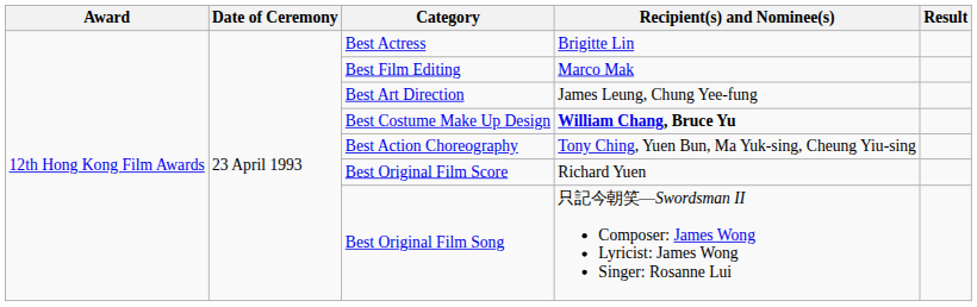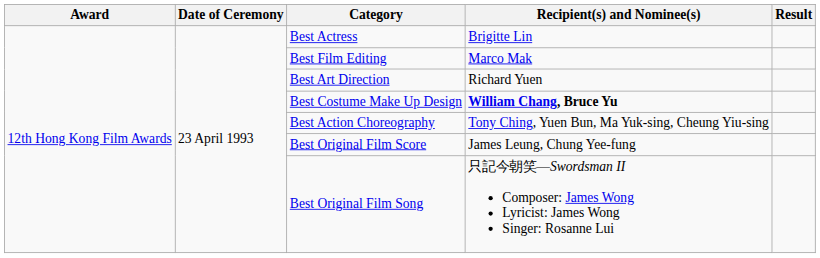 <table class="wikitable">
 <tr>
 <th>Award</th>
 <th>Date of Ceremony</th>
 <th>Category</th>
 <th>Recipient(s) and Nominee(s)</th>
 <th>Result</th>
 </tr>
 <tr>
 <td rowspan="7"><a href='#'>12th Hong Kong Film Awards</a></td>
 <td rowspan="7">23 April 1993</td>
 <td><a href='#'>Best Actress</a></td>
 <td><a href='#'>Brigitte Lin</a></td>
 <td></td>
 </tr>
 <tr>
 <td><a href='#'>Best Film Editing</a></td>
 <td><a href='#'>Marco Mak</a></td>
 <td></td>
 </tr>
 <tr>
 <td><a href='#'>Best Art Direction</a></td>
-<td>James Leung, Chung Yee-fung</td>
+<td>Richard Yuen</td>
 <td></td>
 </tr>
 <tr>
 <td><a href='#'>Best Costume Make Up Design</a></td>
 <td><strong><a href='#'>William Chang</a>, Bruce Yu</strong></td>
 <td></td>
 </tr>
 <tr>
 <td><a href='#'>Best Action Choreography</a></td>
 <td><a href='#'>Tony Ching</a>, Yuen Bun, Ma Yuk-sing, Cheung Yiu-sing</td>
 <td></td>
 </tr>
 <tr>
 <td><a href='#'>Best Original Film Score</a></td>
-<td>Richard Yuen</td>
+<td>James Leung, Chung Yee-fung</td>
 <td></td>
 </tr>
 <tr>
 <td><a href='#'>Best Original Film Song</a></td>
 <td>只記今朝笑—<em>Swordsman II</em><br><ul><li>Composer: <a href='#'>James Wong</a></li><li>Lyricist: James Wong</li><li>Singer: Rosanne Lui</li></ul></td>
 <td></td>
 </tr>
 </table>
